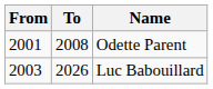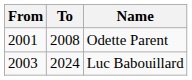 <table class="wikitable">
 <tr>
 <th>From</th>
 <th>To</th>
 <th>Name</th>
 </tr>
 <tr>
 <td>2001</td>
 <td>2008</td>
 <td>Odette Parent</td>
 </tr>
 <tr>
 <td>2003</td>
-<td>2026</td>
+<td>2024</td>
 <td>Luc Babouillard</td>
 </tr>
 </table>
